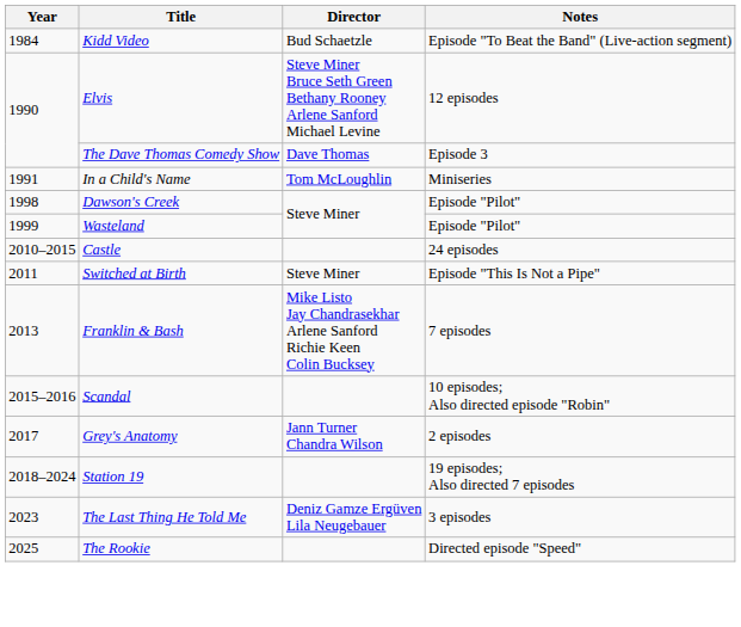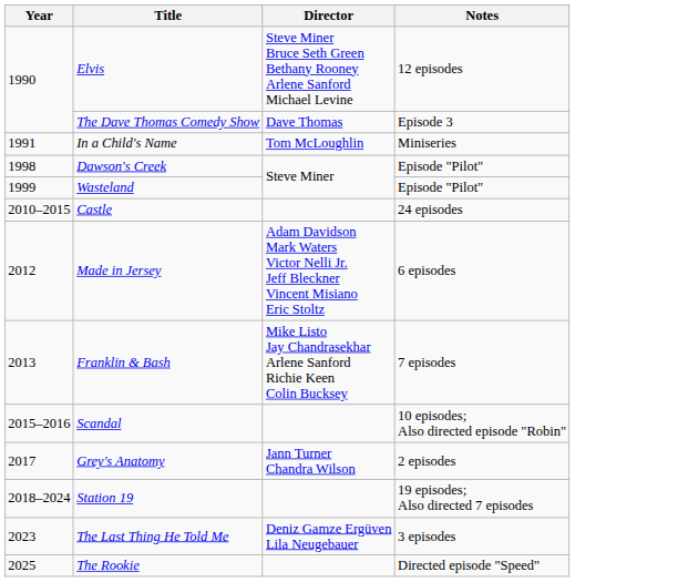 <table class="wikitable">
 <tr>
 <th>Year</th>
 <th>Title</th>
 <th>Director</th>
 <th>Notes</th>
-</tr>
-<tr>
-<td>1984</td>
-<td><em><a href='#'>Kidd Video</a></em></td>
-<td>Bud Schaetzle</td>
-<td>Episode "To Beat the Band" (Live-action segment)</td>
 </tr>
 <tr>
 <td rowspan=2>1990</td>
 <td><em><a href='#'>Elvis</a></em></td>
 <td><a href='#'>Steve Miner</a><br><a href='#'>Bruce Seth Green</a><br><a href='#'>Bethany Rooney</a><br><a href='#'>Arlene Sanford</a><br>Michael Levine</td>
 <td>12 episodes</td>
 </tr>
 <tr>
 <td><em><a href='#'>The Dave Thomas Comedy Show</a></em></td>
 <td><a href='#'>Dave Thomas</a></td>
 <td>Episode 3</td>
 </tr>
 <tr>
 <td>1991</td>
 <td><em>In a Child's Name</em></td>
 <td><a href='#'>Tom McLoughlin</a></td>
 <td>Miniseries</td>
 </tr>
 <tr>
 <td>1998</td>
 <td><em><a href='#'>Dawson's Creek</a></em></td>
 <td rowspan=2>Steve Miner</td>
 <td>Episode "Pilot"</td>
 </tr>
 <tr>
 <td>1999</td>
 <td><em><a href='#'>Wasteland</a></em></td>
 <td>Episode "Pilot"</td>
 </tr>
 <tr>
 <td>2010–2015</td>
 <td><em><a href='#'>Castle</a></em></td>
 <td></td>
 <td>24 episodes</td>
 </tr>
 <tr>
-<td>2011</td>
-<td><em><a href='#'>Switched at Birth</a></em></td>
-<td>Steve Miner</td>
-<td>Episode "This Is Not a Pipe"</td>
+<td>2012</td>
+<td><em><a href='#'>Made in Jersey</a></em></td>
+<td><a href='#'>Adam Davidson</a><br><a href='#'>Mark Waters</a><br><a href='#'>Victor Nelli Jr.</a><br><a href='#'>Jeff Bleckner</a><br><a href='#'>Vincent Misiano</a><br><a href='#'>Eric Stoltz</a></td>
+<td>6 episodes</td>
 </tr>
 <tr>
 <td>2013</td>
 <td><em><a href='#'>Franklin & Bash</a></em></td>
 <td><a href='#'>Mike Listo</a><br><a href='#'>Jay Chandrasekhar</a><br>Arlene Sanford<br>Richie Keen<br><a href='#'>Colin Bucksey</a></td>
 <td>7 episodes</td>
 </tr>
 <tr>
 <td>2015–2016</td>
 <td><em><a href='#'>Scandal</a></em></td>
 <td></td>
 <td>10 episodes;<br>Also directed episode "Robin"</td>
 </tr>
 <tr>
 <td>2017</td>
 <td><em><a href='#'>Grey's Anatomy</a></em></td>
 <td><a href='#'>Jann Turner</a><br><a href='#'>Chandra Wilson</a></td>
 <td>2 episodes</td>
 </tr>
 <tr>
 <td>2018–2024</td>
 <td><em><a href='#'>Station 19</a></em></td>
 <td></td>
 <td>19 episodes;<br>Also directed 7 episodes</td>
 </tr>
 <tr>
 <td>2023</td>
 <td><em><a href='#'>The Last Thing He Told Me</a></em></td>
 <td><a href='#'>Deniz Gamze Ergüven</a><br><a href='#'>Lila Neugebauer</a></td>
 <td>3 episodes</td>
 </tr>
 <tr>
 <td>2025</td>
 <td><em><a href='#'>The Rookie</a></em></td>
 <td></td>
 <td>Directed episode "Speed"</td>
 </tr>
 </table>
